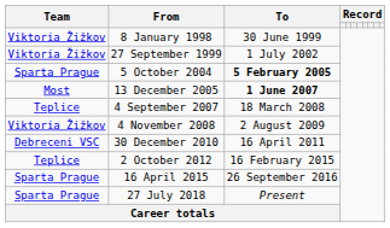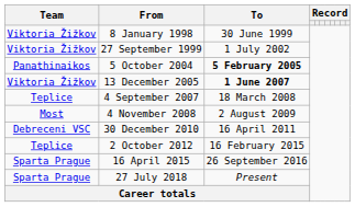 <table class="wikitable" style="text-align: center">
 <tr>
 <th rowspan=2>Team</th>
 <th rowspan=2>From</th>
 <th rowspan=2>To</th>
 <th colspan=8>Record</th>
 </tr>
 <tr>
 <th></th>
 <th></th>
 <th></th>
 <th></th>
 <th></th>
 <th></th>
 <th></th>
 <th></th>
 </tr>
 <tr>
 <td><a href='#'>Viktoria Žižkov</a></td>
 <td>8 January 1998</td>
 <td>30 June 1999<br></td>
 </tr>
 <tr>
 <td><a href='#'>Viktoria Žižkov</a></td>
 <td>27 September 1999</td>
 <td>1 July 2002<br></td>
 </tr>
 <tr>
-<td><a href='#'>Sparta Prague</a></td>
+<td><a href='#'>Panathinaikos</a></td>
 <td>5 October 2004</td>
 <td><strong>5 February 2005<br></strong></td>
 </tr>
 <tr>
-<td><a href='#'>Most</a></td>
+<td><a href='#'>Viktoria Žižkov</a></td>
 <td>13 December 2005</td>
 <td><strong>1 June 2007<br></strong></td>
 </tr>
 <tr>
 <td><a href='#'>Teplice</a></td>
 <td>4 September 2007</td>
 <td>18 March 2008<br></td>
 </tr>
 <tr>
-<td><a href='#'>Viktoria Žižkov</a></td>
+<td><a href='#'>Most</a></td>
 <td>4 November 2008</td>
 <td>2 August 2009<br></td>
 </tr>
 <tr>
 <td><a href='#'>Debreceni VSC</a></td>
 <td>30 December 2010</td>
 <td>16 April 2011<br></td>
 </tr>
 <tr>
 <td><a href='#'>Teplice</a></td>
 <td>2 October 2012</td>
 <td>16 February 2015<br></td>
 </tr>
 <tr>
 <td><a href='#'>Sparta Prague</a></td>
 <td>16 April 2015</td>
 <td>26 September 2016<br></td>
 </tr>
 <tr>
 <td><a href='#'>Sparta Prague</a></td>
 <td>27 July 2018</td>
 <td><em>Present</em><br></td>
 </tr>
 <tr>
 <th colspan=3>Career totals<br></th>
 </tr>
 </table>
